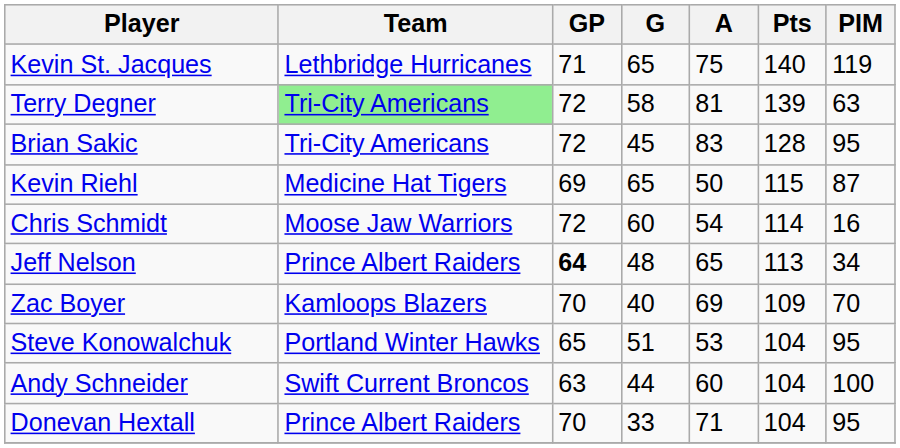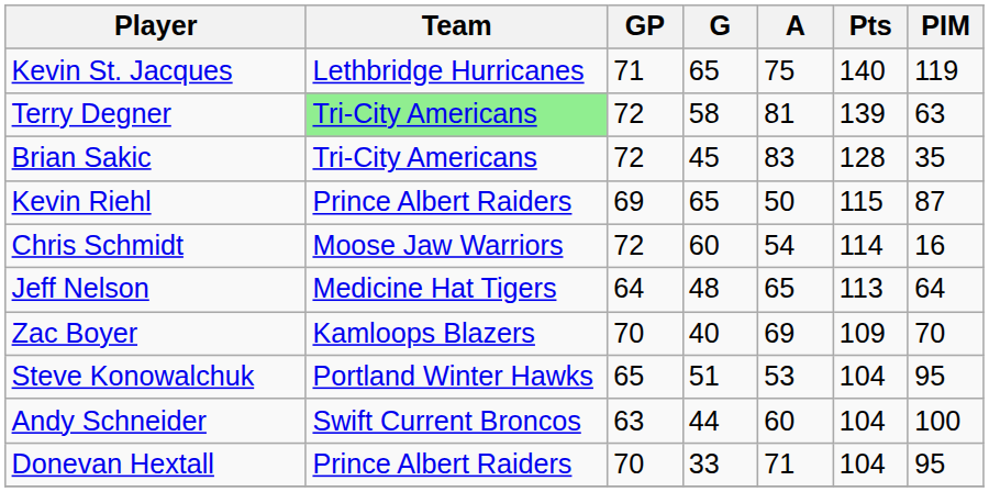 <table class="wikitable">
 <tr>
 <th width="30%">Player</th>
 <th width="30%">Team</th>
 <th width="7.5%">GP</th>
 <th width="7.5%">G</th>
 <th width="7.5%">A</th>
 <th width="7.5%">Pts</th>
 <th width="7.5%">PIM</th>
 </tr>
 <tr>
 <td><a href='#'>Kevin St. Jacques</a></td>
 <td><a href='#'>Lethbridge Hurricanes</a></td>
 <td>71</td>
 <td>65</td>
 <td>75</td>
 <td>140</td>
 <td>119</td>
 </tr>
 <tr>
 <td><a href='#'>Terry Degner</a></td>
 <td style="background: lightgreen;"><a href='#'>Tri-City Americans</a></td>
 <td>72</td>
 <td>58</td>
 <td>81</td>
 <td>139</td>
 <td>63</td>
 </tr>
 <tr>
 <td><a href='#'>Brian Sakic</a></td>
 <td><a href='#'>Tri-City Americans</a></td>
 <td>72</td>
 <td>45</td>
 <td>83</td>
 <td>128</td>
-<td>95</td>
+<td>35</td>
 </tr>
 <tr>
 <td><a href='#'>Kevin Riehl</a></td>
-<td><a href='#'>Medicine Hat Tigers</a></td>
+<td><a href='#'>Prince Albert Raiders</a></td>
 <td>69</td>
 <td>65</td>
 <td>50</td>
 <td>115</td>
 <td>87</td>
 </tr>
 <tr>
 <td><a href='#'>Chris Schmidt</a></td>
 <td><a href='#'>Moose Jaw Warriors</a></td>
 <td>72</td>
 <td>60</td>
 <td>54</td>
 <td>114</td>
 <td>16</td>
 </tr>
 <tr>
 <td><a href='#'>Jeff Nelson</a></td>
-<td><a href='#'>Prince Albert Raiders</a></td>
-<td><strong>64</strong></td>
+<td><a href='#'>Medicine Hat Tigers</a></td>
+<td>64</td>
 <td>48</td>
 <td>65</td>
 <td>113</td>
-<td>34</td>
+<td>64</td>
 </tr>
 <tr>
 <td><a href='#'>Zac Boyer</a></td>
 <td><a href='#'>Kamloops Blazers</a></td>
 <td>70</td>
 <td>40</td>
 <td>69</td>
 <td>109</td>
 <td>70</td>
 </tr>
 <tr>
 <td><a href='#'>Steve Konowalchuk</a></td>
 <td><a href='#'>Portland Winter Hawks</a></td>
 <td>65</td>
 <td>51</td>
 <td>53</td>
 <td>104</td>
 <td>95</td>
 </tr>
 <tr>
 <td><a href='#'>Andy Schneider</a></td>
 <td><a href='#'>Swift Current Broncos</a></td>
 <td>63</td>
 <td>44</td>
 <td>60</td>
 <td>104</td>
 <td>100</td>
 </tr>
 <tr>
 <td><a href='#'>Donevan Hextall</a></td>
 <td><a href='#'>Prince Albert Raiders</a></td>
 <td>70</td>
 <td>33</td>
 <td>71</td>
 <td>104</td>
 <td>95</td>
 </tr>
 <tr>
 </tr>
 </table>
